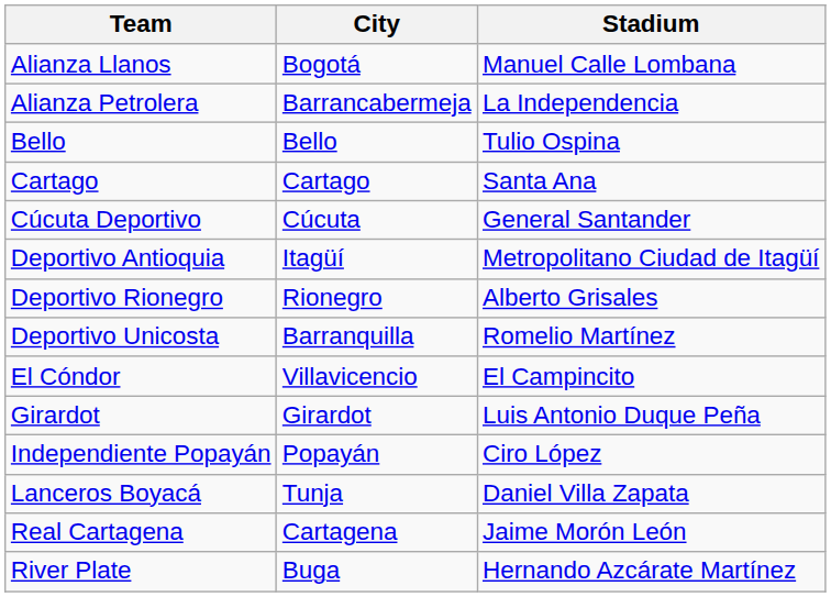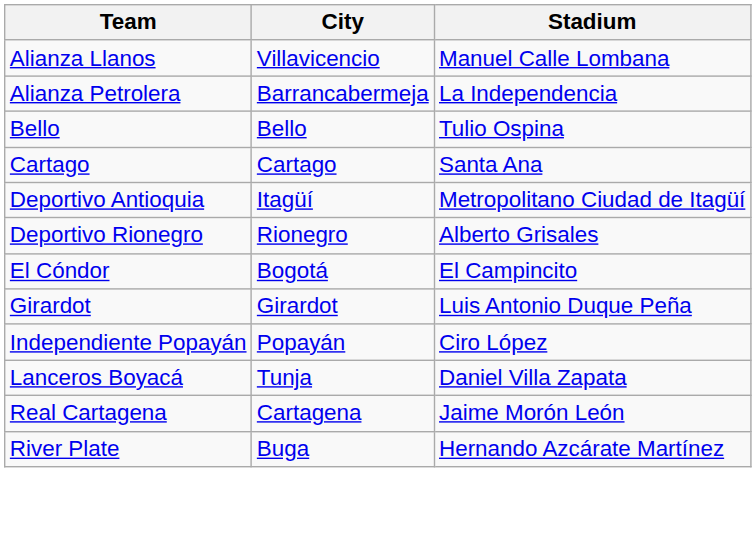 <table class="wikitable sortable">
 <tr>
 <th>Team</th>
 <th>City</th>
 <th>Stadium</th>
 </tr>
 <tr>
 <td><a href='#'>Alianza Llanos</a></td>
-<td><a href='#'>Bogotá</a></td>
+<td><a href='#'>Villavicencio</a></td>
 <td><a href='#'>Manuel Calle Lombana</a></td>
 </tr>
 <tr>
 <td><a href='#'>Alianza Petrolera</a></td>
 <td><a href='#'>Barrancabermeja</a></td>
 <td><a href='#'>La Independencia</a></td>
 </tr>
 <tr>
 <td><a href='#'>Bello</a></td>
 <td><a href='#'>Bello</a></td>
 <td><a href='#'>Tulio Ospina</a></td>
 </tr>
 <tr>
 <td><a href='#'>Cartago</a></td>
 <td><a href='#'>Cartago</a></td>
 <td><a href='#'>Santa Ana</a></td>
 </tr>
 <tr>
-<td><a href='#'>Cúcuta Deportivo</a></td>
-<td><a href='#'>Cúcuta</a></td>
-<td><a href='#'>General Santander</a></td>
-</tr>
-<tr>
 <td><a href='#'>Deportivo Antioquia</a></td>
 <td><a href='#'>Itagüí</a></td>
 <td><a href='#'>Metropolitano Ciudad de Itagüí</a></td>
 </tr>
 <tr>
 <td><a href='#'>Deportivo Rionegro</a></td>
 <td><a href='#'>Rionegro</a></td>
 <td><a href='#'>Alberto Grisales</a></td>
 </tr>
 <tr>
-<td><a href='#'>Deportivo Unicosta</a></td>
-<td><a href='#'>Barranquilla</a></td>
-<td><a href='#'>Romelio Martínez</a></td>
-</tr>
-<tr>
 <td><a href='#'>El Cóndor</a></td>
-<td><a href='#'>Villavicencio</a></td>
+<td><a href='#'>Bogotá</a></td>
 <td><a href='#'>El Campincito</a></td>
 </tr>
 <tr>
 <td><a href='#'>Girardot</a></td>
 <td><a href='#'>Girardot</a></td>
 <td><a href='#'>Luis Antonio Duque Peña</a></td>
 </tr>
 <tr>
 <td><a href='#'>Independiente Popayán</a></td>
 <td><a href='#'>Popayán</a></td>
 <td><a href='#'>Ciro López</a></td>
 </tr>
 <tr>
 <td><a href='#'>Lanceros Boyacá</a></td>
 <td><a href='#'>Tunja</a></td>
 <td><a href='#'>Daniel Villa Zapata</a></td>
 </tr>
 <tr>
 <td><a href='#'>Real Cartagena</a></td>
 <td><a href='#'>Cartagena</a></td>
 <td><a href='#'>Jaime Morón León</a></td>
 </tr>
 <tr>
 <td><a href='#'>River Plate</a></td>
 <td><a href='#'>Buga</a></td>
 <td><a href='#'>Hernando Azcárate Martínez</a></td>
 </tr>
 </table>
